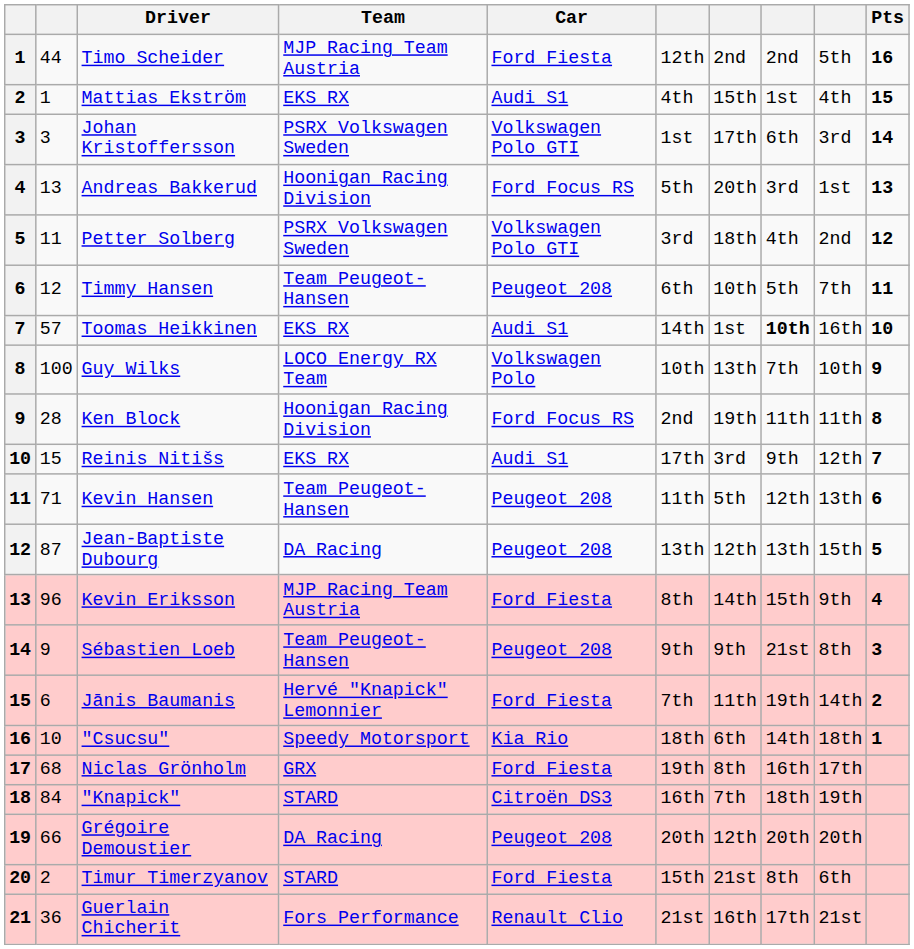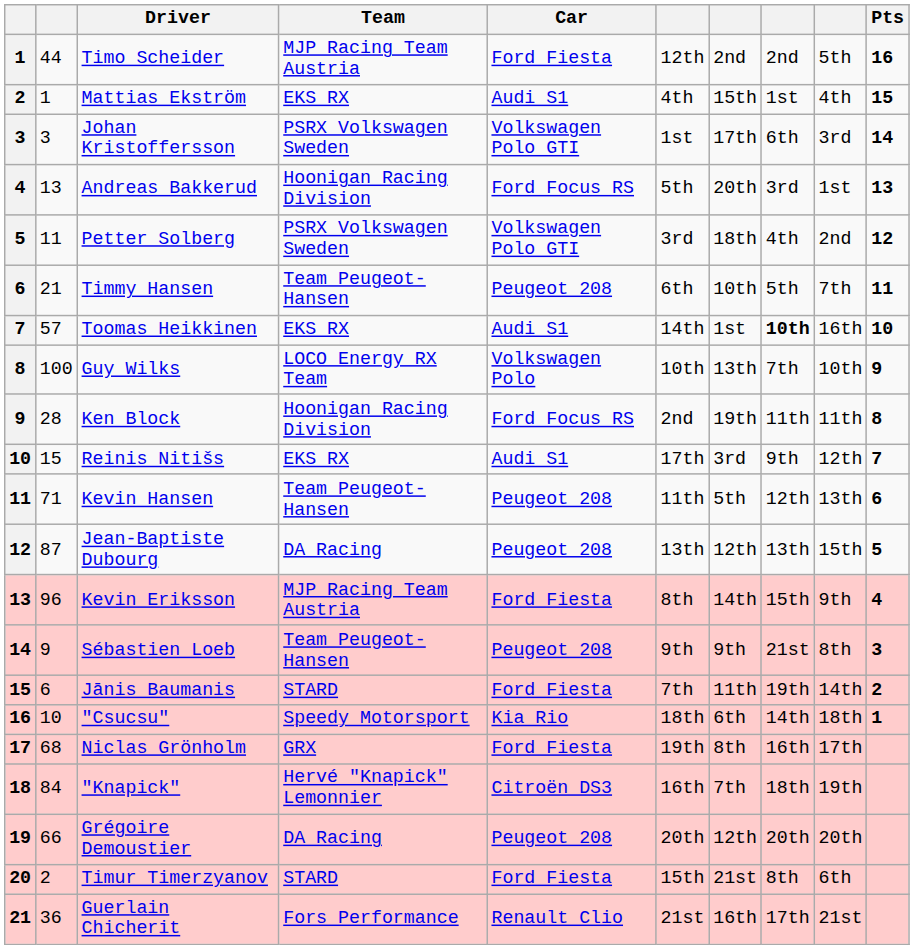 <table class=wikitable style="font-size:95%">
 <tr>
 <th></th>
 <th></th>
 <th>Driver</th>
 <th>Team</th>
 <th>Car</th>
 <th></th>
 <th></th>
 <th></th>
 <th></th>
 <th>Pts</th>
 </tr>
 <tr>
 <th>1</th>
 <td>44</td>
 <td> <a href='#'>Timo Scheider</a></td>
 <td><a href='#'>MJP Racing Team Austria</a></td>
 <td><a href='#'>Ford Fiesta</a></td>
 <td>12th</td>
 <td>2nd</td>
 <td>2nd</td>
 <td>5th</td>
 <td><strong>16</strong></td>
 </tr>
 <tr>
 <th>2</th>
 <td>1</td>
 <td> <a href='#'>Mattias Ekström</a></td>
 <td><a href='#'>EKS RX</a></td>
 <td><a href='#'>Audi S1</a></td>
 <td>4th</td>
 <td>15th</td>
 <td>1st</td>
 <td>4th</td>
 <td><strong>15</strong></td>
 </tr>
 <tr>
 <th>3</th>
 <td>3</td>
 <td> <a href='#'>Johan Kristoffersson</a></td>
 <td><a href='#'>PSRX Volkswagen Sweden</a></td>
 <td><a href='#'>Volkswagen Polo GTI</a></td>
 <td>1st</td>
 <td>17th</td>
 <td>6th</td>
 <td>3rd</td>
 <td><strong>14</strong></td>
 </tr>
 <tr>
 <th>4</th>
 <td>13</td>
 <td> <a href='#'>Andreas Bakkerud</a></td>
 <td><a href='#'>Hoonigan Racing Division</a></td>
 <td><a href='#'>Ford Focus RS</a></td>
 <td>5th</td>
 <td>20th</td>
 <td>3rd</td>
 <td>1st</td>
 <td><strong>13</strong></td>
 </tr>
 <tr>
 <th>5</th>
 <td>11</td>
 <td> <a href='#'>Petter Solberg</a></td>
 <td><a href='#'>PSRX Volkswagen Sweden</a></td>
 <td><a href='#'>Volkswagen Polo GTI</a></td>
 <td>3rd</td>
 <td>18th</td>
 <td>4th</td>
 <td>2nd</td>
 <td><strong>12</strong></td>
 </tr>
 <tr>
 <th>6</th>
-<td>12</td>
+<td>21</td>
 <td> <a href='#'>Timmy Hansen</a></td>
 <td><a href='#'>Team Peugeot-Hansen</a></td>
 <td><a href='#'>Peugeot 208</a></td>
 <td>6th</td>
 <td>10th</td>
 <td>5th</td>
 <td>7th</td>
 <td><strong>11</strong></td>
 </tr>
 <tr>
 <th>7</th>
 <td>57</td>
 <td> <a href='#'>Toomas Heikkinen</a></td>
 <td><a href='#'>EKS RX</a></td>
 <td><a href='#'>Audi S1</a></td>
 <td>14th</td>
 <td>1st</td>
 <td><strong>10th</strong></td>
 <td>16th</td>
 <td><strong>10</strong></td>
 </tr>
 <tr>
 <th>8</th>
 <td>100</td>
 <td> <a href='#'>Guy Wilks</a></td>
 <td><a href='#'>LOCO Energy RX Team</a></td>
 <td><a href='#'>Volkswagen Polo</a></td>
 <td>10th</td>
 <td>13th</td>
 <td>7th</td>
 <td>10th</td>
 <td><strong>9</strong></td>
 </tr>
 <tr>
 <th>9</th>
 <td>28</td>
 <td> <a href='#'>Ken Block</a></td>
 <td><a href='#'>Hoonigan Racing Division</a></td>
 <td><a href='#'>Ford Focus RS</a></td>
 <td>2nd</td>
 <td>19th</td>
 <td>11th</td>
 <td>11th</td>
 <td><strong>8</strong></td>
 </tr>
 <tr>
 <th>10</th>
 <td>15</td>
 <td> <a href='#'>Reinis Nitišs</a></td>
 <td><a href='#'>EKS RX</a></td>
 <td><a href='#'>Audi S1</a></td>
 <td>17th</td>
 <td>3rd</td>
 <td>9th</td>
 <td>12th</td>
 <td><strong>7</strong></td>
 </tr>
 <tr>
 <th>11</th>
 <td>71</td>
 <td> <a href='#'>Kevin Hansen</a></td>
 <td><a href='#'>Team Peugeot-Hansen</a></td>
 <td><a href='#'>Peugeot 208</a></td>
 <td>11th</td>
 <td>5th</td>
 <td>12th</td>
 <td>13th</td>
 <td><strong>6</strong></td>
 </tr>
 <tr>
 <th>12</th>
 <td>87</td>
 <td> <a href='#'>Jean-Baptiste Dubourg</a></td>
 <td><a href='#'>DA Racing</a></td>
 <td><a href='#'>Peugeot 208</a></td>
 <td>13th</td>
 <td>12th</td>
 <td>13th</td>
 <td>15th</td>
 <td><strong>5</strong></td>
 </tr>
 <tr>
 <th style="background:#ffcccc;">13</th>
 <td style="background:#ffcccc;">96</td>
 <td style="background:#ffcccc;"> <a href='#'>Kevin Eriksson</a></td>
 <td style="background:#ffcccc;"><a href='#'>MJP Racing Team Austria</a></td>
 <td style="background:#ffcccc;"><a href='#'>Ford Fiesta</a></td>
 <td style="background:#ffcccc;">8th</td>
 <td style="background:#ffcccc;">14th</td>
 <td style="background:#ffcccc;">15th</td>
 <td style="background:#ffcccc;">9th</td>
 <td style="background:#ffcccc;"><strong>4</strong></td>
 </tr>
 <tr>
 <th style="background:#ffcccc;">14</th>
 <td style="background:#ffcccc;">9</td>
 <td style="background:#ffcccc;"> <a href='#'>Sébastien Loeb</a></td>
 <td style="background:#ffcccc;"><a href='#'>Team Peugeot-Hansen</a></td>
 <td style="background:#ffcccc;"><a href='#'>Peugeot 208</a></td>
 <td style="background:#ffcccc;">9th</td>
 <td style="background:#ffcccc;">9th</td>
 <td style="background:#ffcccc;">21st</td>
 <td style="background:#ffcccc;">8th</td>
 <td style="background:#ffcccc;"><strong>3</strong></td>
 </tr>
 <tr>
 <th style="background:#ffcccc;">15</th>
 <td style="background:#ffcccc;">6</td>
 <td style="background:#ffcccc;"> <a href='#'>Jānis Baumanis</a></td>
-<td style="background:#ffcccc;"><a href='#'>Hervé "Knapick" Lemonnier</a></td>
+<td style="background:#ffcccc;"><a href='#'>STARD</a></td>
 <td style="background:#ffcccc;"><a href='#'>Ford Fiesta</a></td>
 <td style="background:#ffcccc;">7th</td>
 <td style="background:#ffcccc;">11th</td>
 <td style="background:#ffcccc;">19th</td>
 <td style="background:#ffcccc;">14th</td>
 <td style="background:#ffcccc;"><strong>2</strong></td>
 </tr>
 <tr>
 <th style="background:#ffcccc;">16</th>
 <td style="background:#ffcccc;">10</td>
 <td style="background:#ffcccc;"> <a href='#'>"Csucsu"</a></td>
 <td style="background:#ffcccc;"><a href='#'>Speedy Motorsport</a></td>
 <td style="background:#ffcccc;"><a href='#'>Kia Rio</a></td>
 <td style="background:#ffcccc;">18th</td>
 <td style="background:#ffcccc;">6th</td>
 <td style="background:#ffcccc;">14th</td>
 <td style="background:#ffcccc;">18th</td>
 <td style="background:#ffcccc;"><strong>1</strong></td>
 </tr>
 <tr>
 <th style="background:#ffcccc;">17</th>
 <td style="background:#ffcccc;">68</td>
 <td style="background:#ffcccc;"> <a href='#'>Niclas Grönholm</a></td>
 <td style="background:#ffcccc;"><a href='#'>GRX</a></td>
 <td style="background:#ffcccc;"><a href='#'>Ford Fiesta</a></td>
 <td style="background:#ffcccc;">19th</td>
 <td style="background:#ffcccc;">8th</td>
 <td style="background:#ffcccc;">16th</td>
 <td style="background:#ffcccc;">17th</td>
 <td style="background:#ffcccc;"></td>
 </tr>
 <tr>
 <th style="background:#ffcccc;">18</th>
 <td style="background:#ffcccc;">84</td>
 <td style="background:#ffcccc;"> <a href='#'>"Knapick"</a></td>
-<td style="background:#ffcccc;"><a href='#'>STARD</a></td>
+<td style="background:#ffcccc;"><a href='#'>Hervé "Knapick" Lemonnier</a></td>
 <td style="background:#ffcccc;"><a href='#'>Citroën DS3</a></td>
 <td style="background:#ffcccc;">16th</td>
 <td style="background:#ffcccc;">7th</td>
 <td style="background:#ffcccc;">18th</td>
 <td style="background:#ffcccc;">19th</td>
 <td style="background:#ffcccc;"></td>
 </tr>
 <tr>
 <th style="background:#ffcccc;">19</th>
 <td style="background:#ffcccc;">66</td>
 <td style="background:#ffcccc;"> <a href='#'>Grégoire Demoustier</a></td>
 <td style="background:#ffcccc;"><a href='#'>DA Racing</a></td>
 <td style="background:#ffcccc;"><a href='#'>Peugeot 208</a></td>
 <td style="background:#ffcccc;">20th</td>
 <td style="background:#ffcccc;">12th</td>
 <td style="background:#ffcccc;">20th</td>
 <td style="background:#ffcccc;">20th</td>
 <td style="background:#ffcccc;"></td>
 </tr>
 <tr>
 <th style="background:#ffcccc;">20</th>
 <td style="background:#ffcccc;">2</td>
 <td style="background:#ffcccc;"> <a href='#'>Timur Timerzyanov</a></td>
 <td style="background:#ffcccc;"><a href='#'>STARD</a></td>
 <td style="background:#ffcccc;"><a href='#'>Ford Fiesta</a></td>
 <td style="background:#ffcccc;">15th</td>
 <td style="background:#ffcccc;">21st</td>
 <td style="background:#ffcccc;">8th</td>
 <td style="background:#ffcccc;">6th</td>
 <td style="background:#ffcccc;"></td>
 </tr>
 <tr>
 <th style="background:#ffcccc;">21</th>
 <td style="background:#ffcccc;">36</td>
 <td style="background:#ffcccc;"> <a href='#'>Guerlain Chicherit</a></td>
 <td style="background:#ffcccc;"><a href='#'>Fors Performance</a></td>
 <td style="background:#ffcccc;"><a href='#'>Renault Clio</a></td>
 <td style="background:#ffcccc;">21st</td>
 <td style="background:#ffcccc;">16th</td>
 <td style="background:#ffcccc;">17th</td>
 <td style="background:#ffcccc;">21st</td>
 <td style="background:#ffcccc;"></td>
 </tr>
 </table>
